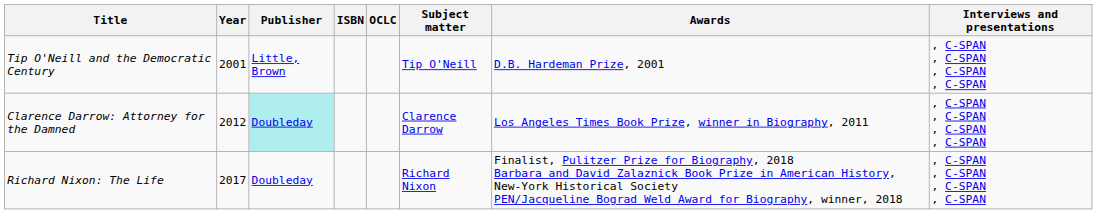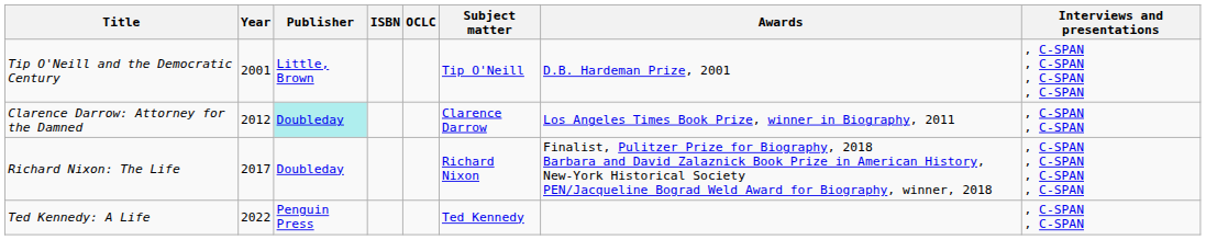 <table class="wikitable">
 <tr>
 <th>Title</th>
 <th>Year</th>
 <th>Publisher</th>
 <th>ISBN</th>
 <th>OCLC</th>
 <th>Subject matter</th>
 <th>Awards</th>
 <th>Interviews and presentations</th>
 </tr>
 <tr>
 <td><em>Tip O'Neill and the Democratic Century</em></td>
 <td>2001</td>
 <td><a href='#'>Little, Brown</a></td>
 <td></td>
 <td></td>
 <td><a href='#'>Tip O'Neill</a></td>
 <td><a href='#'>D.B. Hardeman Prize</a>, 2001</td>
 <td>, <a href='#'>C-SPAN</a><br>, <a href='#'>C-SPAN</a><br>, <a href='#'>C-SPAN</a><br>, <a href='#'>C-SPAN</a></td>
 </tr>
 <tr>
 <td><em>Clarence Darrow: Attorney for the Damned</em></td>
 <td>2012</td>
 <td style="background: paleturquoise;"><a href='#'>Doubleday</a></td>
 <td></td>
 <td></td>
 <td><a href='#'>Clarence Darrow</a></td>
 <td><a href='#'>Los Angeles Times Book Prize</a>, <a href='#'>winner in Biography</a>, 2011</td>
-<td>, <a href='#'>C-SPAN</a><br>, <a href='#'>C-SPAN</a><br>, <a href='#'>C-SPAN</a><br>, <a href='#'>C-SPAN</a></td>
+<td>, <a href='#'>C-SPAN</a><br>, <a href='#'>C-SPAN</a></td>
 </tr>
 <tr>
 <td><em>Richard Nixon: The Life</em></td>
 <td>2017</td>
 <td><a href='#'>Doubleday</a></td>
 <td></td>
 <td></td>
 <td><a href='#'>Richard Nixon</a></td>
 <td>Finalist, <a href='#'>Pulitzer Prize for Biography</a>, 2018<br><a href='#'>Barbara and David Zalaznick Book Prize in American History</a>, New-York Historical Society<br><a href='#'>PEN/Jacqueline Bograd Weld Award for Biography</a>, winner, 2018</td>
 <td>, <a href='#'>C-SPAN</a><br>, <a href='#'>C-SPAN</a><br>, <a href='#'>C-SPAN</a><br>, <a href='#'>C-SPAN</a></td>
 </tr>
+<tr>
+<td><em>Ted Kennedy: A Life</em></td>
+<td>2022</td>
+<td><a href='#'>Penguin Press</a></td>
+<td></td>
+<td></td>
+<td><a href='#'>Ted Kennedy</a></td>
+<td></td>
+<td>, <a href='#'>C-SPAN</a><br>, <a href='#'>C-SPAN</a></td>
+</tr>
 </table>
